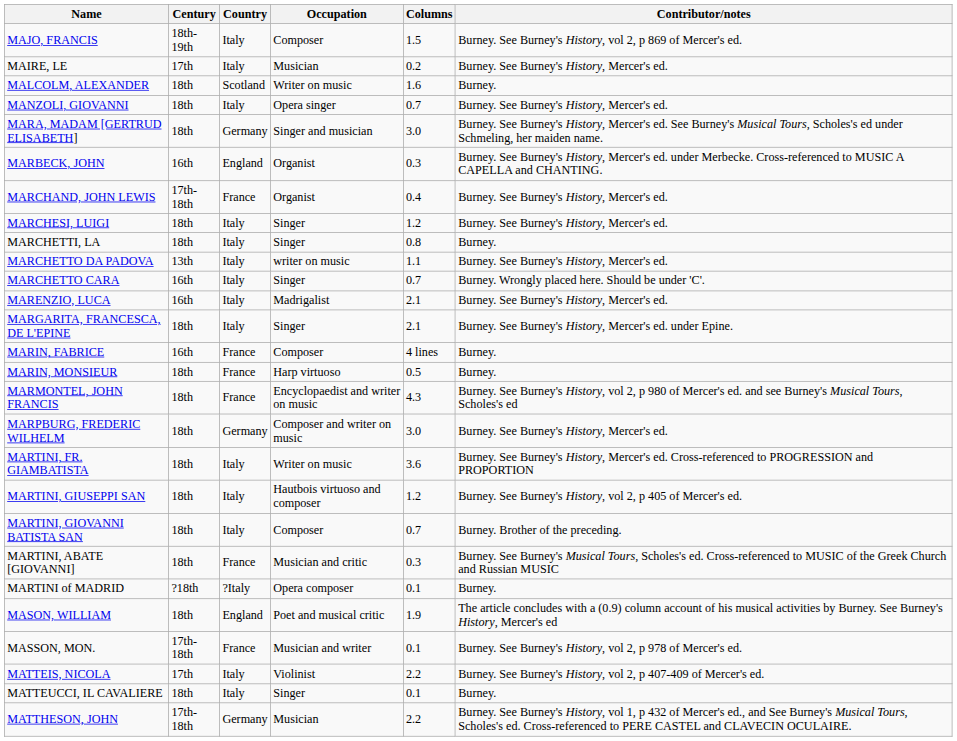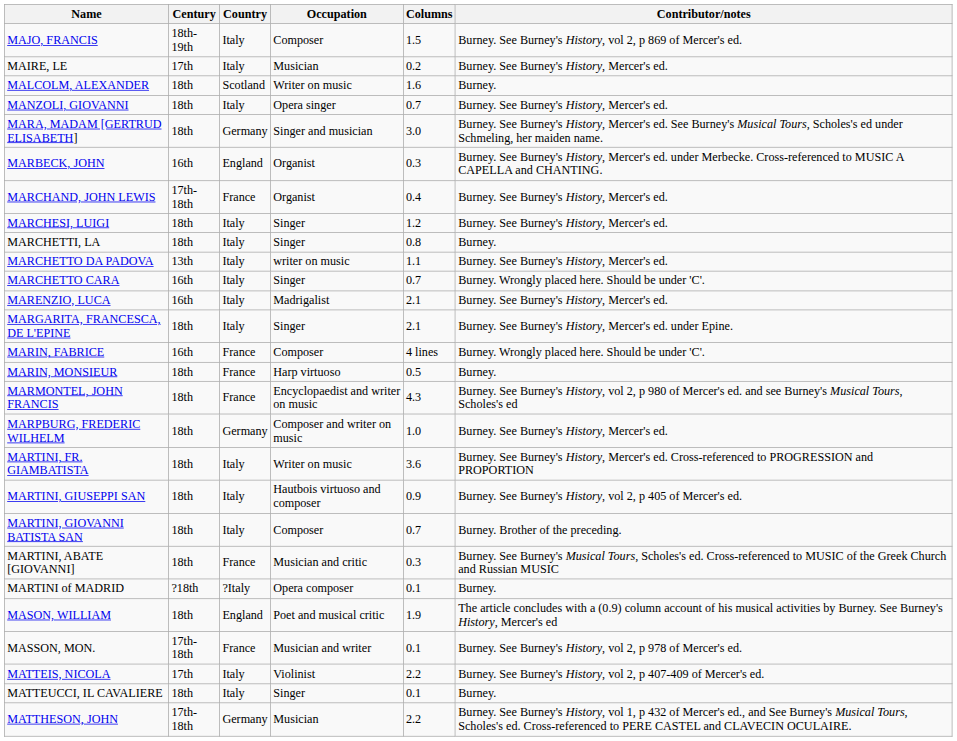 <table class="wikitable">
 <tr>
 <th>Name</th>
 <th>Century</th>
 <th>Country</th>
 <th>Occupation</th>
 <th>Columns</th>
 <th>Contributor/notes</th>
 </tr>
 <tr>
 <td><a href='#'>MAJO, FRANCIS</a></td>
 <td>18th-19th</td>
 <td>Italy</td>
 <td>Composer</td>
 <td>1.5</td>
 <td>Burney. See Burney's <em>History</em>, vol 2, p 869 of Mercer's ed.</td>
 </tr>
 <tr>
 <td>MAIRE, LE</td>
 <td>17th</td>
 <td>Italy</td>
 <td>Musician</td>
 <td>0.2</td>
 <td>Burney. See Burney's <em>History</em>, Mercer's ed.</td>
 </tr>
 <tr>
 <td><a href='#'>MALCOLM, ALEXANDER</a></td>
 <td>18th</td>
 <td>Scotland</td>
 <td>Writer on music</td>
 <td>1.6</td>
 <td>Burney.</td>
 </tr>
 <tr>
 <td><a href='#'>MANZOLI, GIOVANNI</a></td>
 <td>18th</td>
 <td>Italy</td>
 <td>Opera singer</td>
 <td>0.7</td>
 <td>Burney. See Burney's <em>History</em>, Mercer's ed.</td>
 </tr>
 <tr>
 <td><a href='#'>MARA, MADAM [GERTRUD ELISABETH</a>]</td>
 <td>18th</td>
 <td>Germany</td>
 <td>Singer and musician</td>
 <td>3.0</td>
 <td>Burney. See Burney's <em>History</em>, Mercer's ed. See Burney's <em>Musical Tours</em>, Scholes's ed under Schmeling, her maiden name.</td>
 </tr>
 <tr>
 <td><a href='#'>MARBECK, JOHN</a></td>
 <td>16th</td>
 <td>England</td>
 <td>Organist</td>
 <td>0.3</td>
 <td>Burney. See Burney's <em>History</em>, Mercer's ed. under Merbecke. Cross-referenced to MUSIC A CAPELLA and CHANTING.</td>
 </tr>
 <tr>
 <td><a href='#'>MARCHAND, JOHN LEWIS</a></td>
 <td>17th-18th</td>
 <td>France</td>
 <td>Organist</td>
 <td>0.4</td>
 <td>Burney. See Burney's <em>History</em>, Mercer's ed.</td>
 </tr>
 <tr>
 <td><a href='#'>MARCHESI, LUIGI</a></td>
 <td>18th</td>
 <td>Italy</td>
 <td>Singer</td>
 <td>1.2</td>
 <td>Burney. See Burney's <em>History</em>, Mercer's ed.</td>
 </tr>
 <tr>
 <td>MARCHETTI, LA</td>
 <td>18th</td>
 <td>Italy</td>
 <td>Singer</td>
 <td>0.8</td>
 <td>Burney.</td>
 </tr>
 <tr>
 <td><a href='#'>MARCHETTO DA PADOVA</a></td>
 <td>13th</td>
 <td>Italy</td>
 <td>writer on music</td>
 <td>1.1</td>
 <td>Burney. See Burney's <em>History</em>, Mercer's ed.</td>
 </tr>
 <tr>
 <td><a href='#'>MARCHETTO CARA</a></td>
 <td>16th</td>
 <td>Italy</td>
 <td>Singer</td>
 <td>0.7</td>
 <td>Burney. Wrongly placed here. Should be under 'C'.</td>
 </tr>
 <tr>
 <td><a href='#'>MARENZIO, LUCA</a></td>
 <td>16th</td>
 <td>Italy</td>
 <td>Madrigalist</td>
 <td>2.1</td>
 <td>Burney. See Burney's <em>History</em>, Mercer's ed.</td>
 </tr>
 <tr>
 <td><a href='#'>MARGARITA, FRANCESCA, DE L'EPINE</a></td>
 <td>18th</td>
 <td>Italy</td>
 <td>Singer</td>
 <td>2.1</td>
 <td>Burney. See Burney's <em>History</em>, Mercer's ed. under Epine.</td>
 </tr>
 <tr>
 <td><a href='#'>MARIN, FABRICE</a></td>
 <td>16th</td>
 <td>France</td>
 <td>Composer</td>
 <td>4 lines</td>
-<td>Burney.</td>
+<td>Burney. Wrongly placed here. Should be under 'C'.</td>
 </tr>
 <tr>
 <td><a href='#'>MARIN, MONSIEUR</a></td>
 <td>18th</td>
 <td>France</td>
 <td>Harp virtuoso</td>
 <td>0.5</td>
 <td>Burney.</td>
 </tr>
 <tr>
 <td><a href='#'>MARMONTEL, JOHN FRANCIS</a></td>
 <td>18th</td>
 <td>France</td>
 <td>Encyclopaedist and writer on music</td>
 <td>4.3</td>
 <td>Burney. See Burney's <em>History</em>, vol 2, p 980 of Mercer's ed. and see Burney's <em>Musical Tours</em>, Scholes's ed</td>
 </tr>
 <tr>
 <td><a href='#'>MARPBURG, FREDERIC WILHELM</a></td>
 <td>18th</td>
 <td>Germany</td>
 <td>Composer and writer on music</td>
-<td>3.0</td>
+<td>1.0</td>
 <td>Burney. See Burney's <em>History</em>, Mercer's ed.</td>
 </tr>
 <tr>
 <td><a href='#'>MARTINI, FR. GIAMBATISTA</a></td>
 <td>18th</td>
 <td>Italy</td>
 <td>Writer on music</td>
 <td>3.6</td>
 <td>Burney. See Burney's <em>History</em>, Mercer's ed. Cross-referenced to PROGRESSION and PROPORTION</td>
 </tr>
 <tr>
 <td><a href='#'>MARTINI, GIUSEPPI SAN</a></td>
 <td>18th</td>
 <td>Italy</td>
 <td>Hautbois virtuoso and composer</td>
-<td>1.2</td>
+<td>0.9</td>
 <td>Burney. See Burney's <em>History</em>, vol 2, p 405 of Mercer's ed.</td>
 </tr>
 <tr>
 <td><a href='#'>MARTINI, GIOVANNI BATISTA SAN</a></td>
 <td>18th</td>
 <td>Italy</td>
 <td>Composer</td>
 <td>0.7</td>
 <td>Burney. Brother of the preceding.</td>
 </tr>
 <tr>
 <td>MARTINI, ABATE [GIOVANNI]</td>
 <td>18th</td>
 <td>France</td>
 <td>Musician and critic</td>
 <td>0.3</td>
 <td>Burney. See Burney's <em>Musical Tours</em>, Scholes's ed. Cross-referenced to MUSIC of the Greek Church and Russian MUSIC</td>
 </tr>
 <tr>
 <td>MARTINI of MADRID</td>
 <td>?18th</td>
 <td>?Italy</td>
 <td>Opera composer</td>
 <td>0.1</td>
 <td>Burney.</td>
 </tr>
 <tr>
 <td><a href='#'>MASON, WILLIAM</a></td>
 <td>18th</td>
 <td>England</td>
 <td>Poet and musical critic</td>
 <td>1.9</td>
 <td>The article concludes with a (0.9) column account of his musical activities by Burney. See Burney's <em>History</em>, Mercer's ed</td>
 </tr>
 <tr>
 <td>MASSON, MON.</td>
 <td>17th-18th</td>
 <td>France</td>
 <td>Musician and writer</td>
 <td>0.1</td>
 <td>Burney. See Burney's <em>History</em>, vol 2, p 978 of Mercer's ed.</td>
 </tr>
 <tr>
 <td><a href='#'>MATTEIS, NICOLA</a></td>
 <td>17th</td>
 <td>Italy</td>
 <td>Violinist</td>
 <td>2.2</td>
 <td>Burney. See Burney's <em>History</em>, vol 2, p 407-409 of Mercer's ed.</td>
 </tr>
 <tr>
 <td>MATTEUCCI, IL CAVALIERE</td>
 <td>18th</td>
 <td>Italy</td>
 <td>Singer</td>
 <td>0.1</td>
 <td>Burney.</td>
 </tr>
 <tr>
 <td><a href='#'>MATTHESON, JOHN</a></td>
 <td>17th-18th</td>
 <td>Germany</td>
 <td>Musician</td>
 <td>2.2</td>
 <td>Burney. See Burney's <em>History</em>, vol 1, p 432 of Mercer's ed., and See Burney's <em>Musical Tours</em>, Scholes's ed. Cross-referenced to PERE CASTEL and CLAVECIN OCULAIRE.</td>
 </tr>
 </table>
